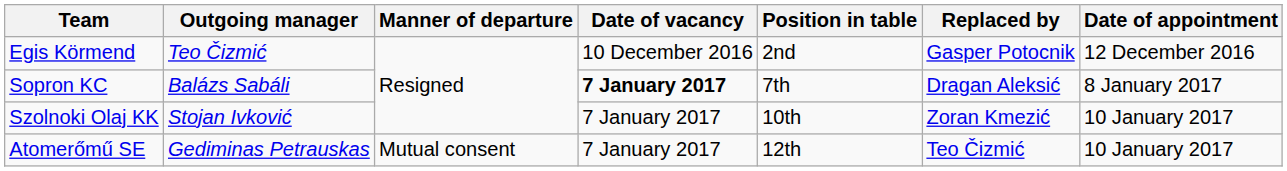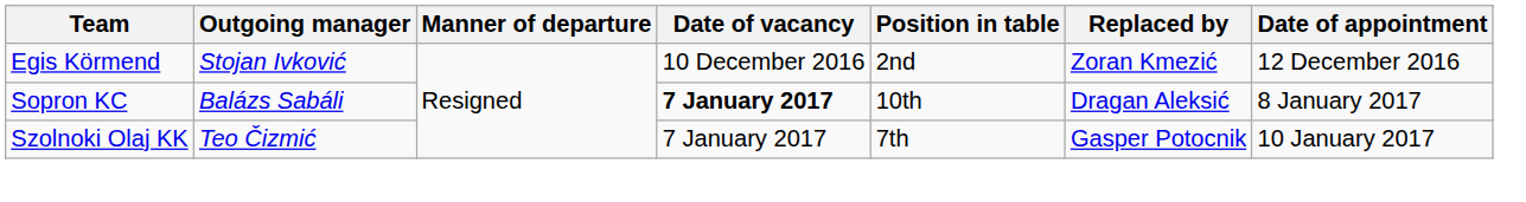 <table class="wikitable sortable" style="font-size:98%;">
 <tr>
 <th>Team</th>
 <th>Outgoing manager</th>
 <th>Manner of departure</th>
 <th>Date of vacancy</th>
 <th>Position in table</th>
 <th>Replaced by</th>
 <th>Date of appointment</th>
 </tr>
 <tr>
 <td align="left"><a href='#'>Egis Körmend</a></td>
-<td align="left"> <em><a href='#'>Teo Čizmić</a></em></td>
+<td align="left">  <em><a href='#'>Stojan Ivković</a></em></td>
 <td rowspan="3">Resigned</td>
 <td>10 December 2016</td>
 <td>2nd</td>
-<td align="left"> <a href='#'>Gasper Potocnik</a></td>
+<td align="left">  <a href='#'>Zoran Kmezić</a></td>
 <td>12 December 2016</td>
 </tr>
 <tr>
 <td align="left"><a href='#'>Sopron KC</a></td>
 <td align="left"> <em><a href='#'>Balázs Sabáli</a></em></td>
 <td><strong>7 January 2017</strong></td>
-<td>7th</td>
+<td>10th</td>
 <td align="left"> <a href='#'>Dragan Aleksić</a></td>
 <td>8 January 2017</td>
 </tr>
 <tr>
 <td align="left"><a href='#'>Szolnoki Olaj KK</a></td>
-<td align="left">  <em><a href='#'>Stojan Ivković</a></em></td>
+<td align="left"> <em><a href='#'>Teo Čizmić</a></em></td>
 <td>7 January 2017</td>
-<td>10th</td>
-<td align="left">  <a href='#'>Zoran Kmezić</a></td>
-<td>10 January 2017</td>
-</tr>
-<tr>
-<td align="left"><a href='#'>Atomerőmű SE</a></td>
-<td align="left"> <em><a href='#'>Gediminas Petrauskas</a></em></td>
-<td>Mutual consent</td>
-<td>7 January 2017</td>
-<td>12th</td>
-<td align="left"> <a href='#'>Teo Čizmić</a></td>
+<td>7th</td>
+<td align="left"> <a href='#'>Gasper Potocnik</a></td>
 <td>10 January 2017</td>
 </tr>
 </table>
